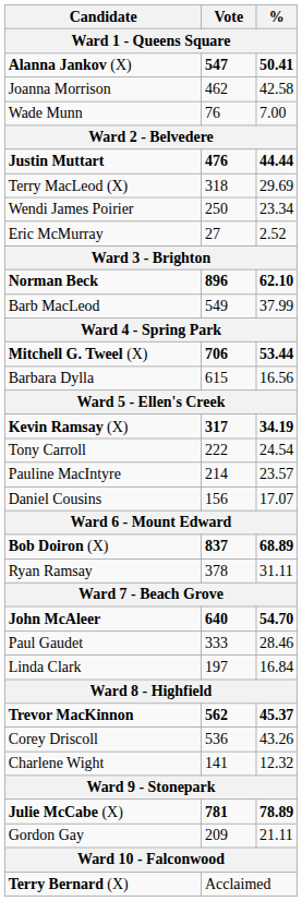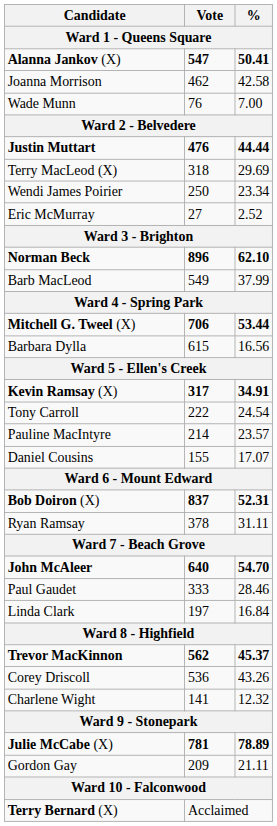 <table class="wikitable">
 <tr>
 <th bgcolor="#DDDDFF" width="200px">Candidate</th>
 <th bgcolor="#DDDDFF" width="50px">Vote</th>
 <th bgcolor="#DDDDFF" width="30px">%</th>
 </tr>
 <tr>
 <th colspan="3">Ward 1 - Queens Square</th>
 </tr>
 <tr>
 <td><strong>Alanna Jankov</strong> (X)</td>
 <td><strong>547</strong></td>
 <td><strong>50.41</strong></td>
 </tr>
 <tr>
 <td>Joanna Morrison</td>
 <td>462</td>
 <td>42.58</td>
 </tr>
 <tr>
 <td>Wade Munn</td>
 <td>76</td>
 <td>7.00</td>
 </tr>
 <tr>
 <th colspan="3">Ward 2 - Belvedere</th>
 </tr>
 <tr>
 <td><strong>Justin Muttart</strong></td>
 <td><strong>476</strong></td>
 <td><strong>44.44</strong></td>
 </tr>
 <tr>
 <td>Terry MacLeod (X)</td>
 <td>318</td>
 <td>29.69</td>
 </tr>
 <tr>
 <td>Wendi James Poirier</td>
 <td>250</td>
 <td>23.34</td>
 </tr>
 <tr>
 <td>Eric McMurray</td>
 <td>27</td>
 <td>2.52</td>
 </tr>
 <tr>
 <th colspan="3">Ward 3 - Brighton</th>
 </tr>
 <tr>
 <td><strong>Norman Beck</strong></td>
 <td><strong>896</strong></td>
 <td><strong>62.10</strong></td>
 </tr>
 <tr>
 <td>Barb MacLeod</td>
 <td>549</td>
 <td>37.99</td>
 </tr>
 <tr>
 <th colspan="3">Ward 4 - Spring Park</th>
 </tr>
 <tr>
 <td><strong>Mitchell G. Tweel</strong> (X)</td>
 <td><strong>706</strong></td>
 <td><strong>53.44</strong></td>
 </tr>
 <tr>
 <td>Barbara Dylla</td>
 <td>615</td>
 <td>16.56</td>
 </tr>
 <tr>
 <th colspan="3">Ward 5 - Ellen's Creek</th>
 </tr>
 <tr>
 <td><strong>Kevin Ramsay</strong> (X)</td>
 <td><strong>317</strong></td>
-<td><strong>34.19</strong></td>
+<td><strong>34.91</strong></td>
 </tr>
 <tr>
 <td>Tony Carroll</td>
 <td>222</td>
 <td>24.54</td>
 </tr>
 <tr>
 <td>Pauline MacIntyre</td>
 <td>214</td>
 <td>23.57</td>
 </tr>
 <tr>
 <td>Daniel Cousins</td>
-<td>156</td>
+<td>155</td>
 <td>17.07</td>
 </tr>
 <tr>
 <th colspan="3">Ward 6 - Mount Edward</th>
 </tr>
 <tr>
 <td><strong>Bob Doiron</strong> (X)</td>
 <td><strong>837</strong></td>
-<td><strong>68.89</strong></td>
+<td><strong>52.31</strong></td>
 </tr>
 <tr>
 <td>Ryan Ramsay</td>
 <td>378</td>
 <td>31.11</td>
 </tr>
 <tr>
 <th colspan="3">Ward 7 - Beach Grove</th>
 </tr>
 <tr>
 <td><strong>John McAleer</strong></td>
 <td><strong>640</strong></td>
 <td><strong>54.70</strong></td>
 </tr>
 <tr>
 <td>Paul Gaudet</td>
 <td>333</td>
 <td>28.46</td>
 </tr>
 <tr>
 <td>Linda Clark</td>
 <td>197</td>
 <td>16.84</td>
 </tr>
 <tr>
 <th colspan="3">Ward 8 - Highfield</th>
 </tr>
 <tr>
 <td><strong>Trevor MacKinnon</strong></td>
 <td><strong>562</strong></td>
 <td><strong>45.37</strong></td>
 </tr>
 <tr>
 <td>Corey Driscoll</td>
 <td>536</td>
 <td>43.26</td>
 </tr>
 <tr>
 <td>Charlene Wight</td>
 <td>141</td>
 <td>12.32</td>
 </tr>
 <tr>
 <th colspan="3">Ward 9 - Stonepark</th>
 </tr>
 <tr>
 <td><strong>Julie McCabe</strong> (X)</td>
 <td><strong>781</strong></td>
 <td><strong>78.89</strong></td>
 </tr>
 <tr>
 <td>Gordon Gay</td>
 <td>209</td>
 <td>21.11</td>
 </tr>
 <tr>
 <th colspan="3">Ward 10 - Falconwood</th>
 </tr>
 <tr>
 <td><strong>Terry Bernard</strong> (X)</td>
 <td colspan="2">Acclaimed</td>
 </tr>
 </table>
